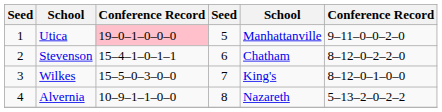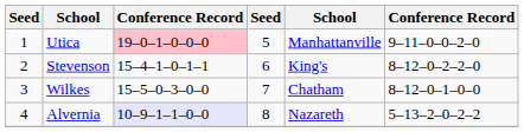 <table class="wikitable">
 <tr>
 <th>Seed</th>
 <th>School</th>
 <th>Conference Record</th>
 <th>Seed</th>
 <th>School</th>
 <th>Conference Record</th>
 </tr>
 <tr>
 <td align=center>1</td>
 <td><a href='#'>Utica</a></td>
 <td style="background: pink;">19–0–1–0–0–0</td>
 <td align=center>5</td>
 <td><a href='#'>Manhattanville</a></td>
 <td>9–11–0–0–2–0</td>
 </tr>
 <tr>
 <td align=center>2</td>
 <td><a href='#'>Stevenson</a></td>
 <td>15–4–1–0–1–1</td>
 <td align=center>6</td>
-<td><a href='#'>Chatham</a></td>
+<td><a href='#'>King's</a></td>
 <td>8–12–0–2–2–0</td>
 </tr>
 <tr>
 <td align=center>3</td>
 <td><a href='#'>Wilkes</a></td>
 <td>15–5–0–3–0–0</td>
 <td align=center>7</td>
-<td><a href='#'>King's</a></td>
+<td><a href='#'>Chatham</a></td>
 <td>8–12–0–1–0–0</td>
 </tr>
 <tr>
 <td align=center>4</td>
 <td><a href='#'>Alvernia</a></td>
-<td>10–9–1–1–0–0</td>
+<td style="background: lavender;">10–9–1–1–0–0</td>
 <td align=center>8</td>
 <td><a href='#'>Nazareth</a></td>
 <td>5–13–2–0–2–2</td>
 </tr>
 <tr>
 </tr>
 </table>
